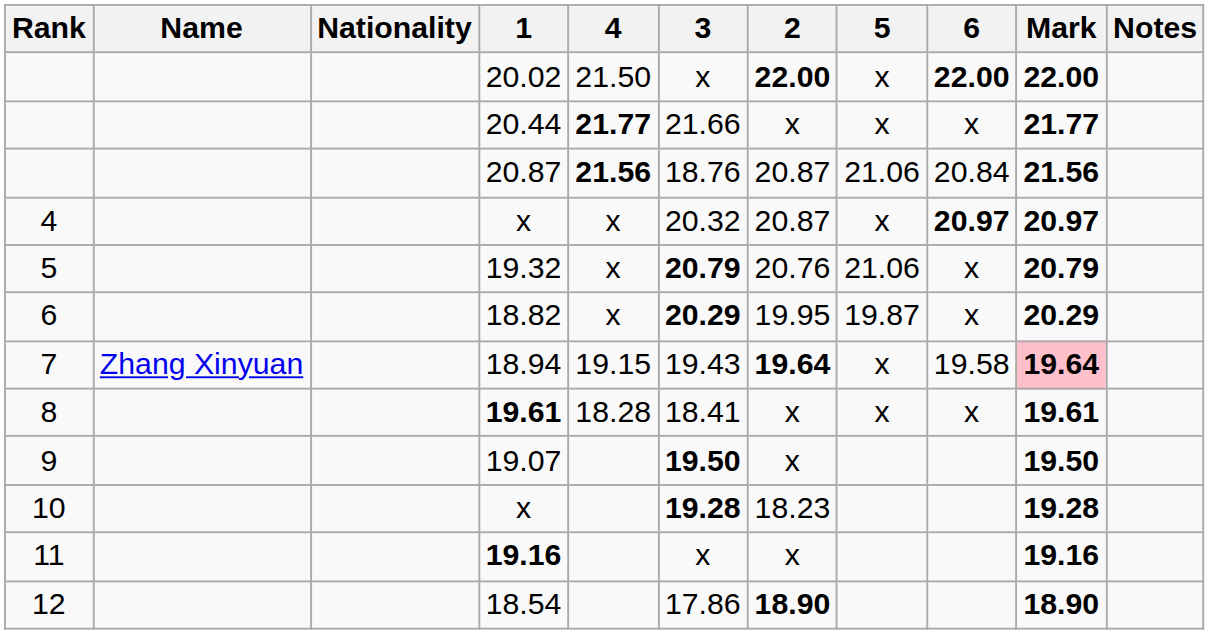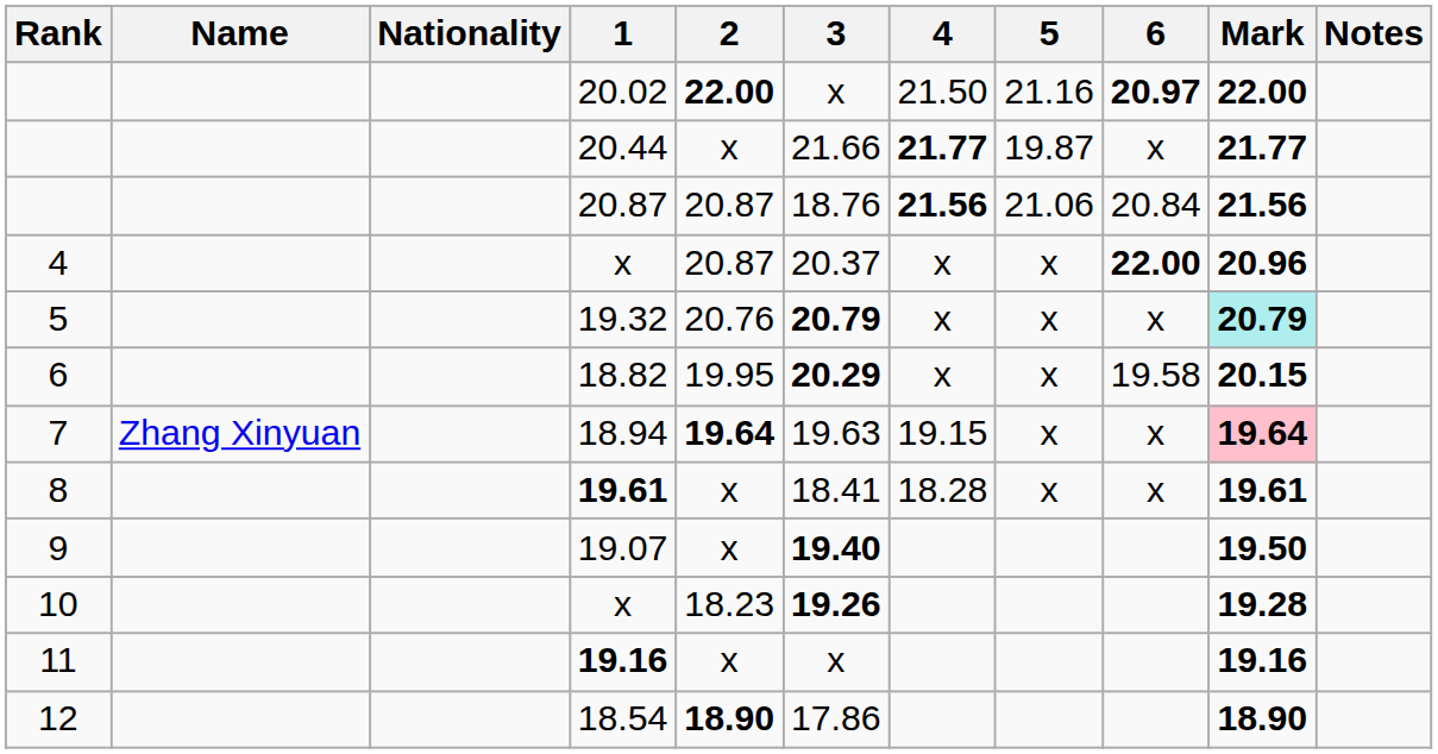 <table class="wikitable sortable" style="text-align:center">
 <tr>
 <th>Rank</th>
 <th>Name</th>
 <th>Nationality</th>
 <th>1</th>
+<th>2</th>
+<th>3</th>
 <th>4</th>
-<th>3</th>
-<th>2</th>
 <th>5</th>
 <th>6</th>
 <th>Mark</th>
 <th>Notes</th>
 </tr>
 <tr>
 <td></td>
 <td align=left></td>
 <td align=left></td>
 <td>20.02</td>
-<td>21.50</td>
-<td>x</td>
 <td><strong>22.00</strong></td>
 <td>x</td>
-<td><strong>22.00</strong></td>
+<td>21.50</td>
+<td>21.16</td>
+<td><strong>20.97</strong></td>
 <td><strong>22.00</strong></td>
 <td></td>
 </tr>
 <tr>
 <td></td>
 <td align=left></td>
 <td align=left></td>
 <td>20.44</td>
+<td>x</td>
+<td>21.66</td>
 <td><strong>21.77</strong></td>
-<td>21.66</td>
-<td>x</td>
-<td>x</td>
+<td>19.87</td>
 <td>x</td>
 <td><strong>21.77</strong></td>
 <td></td>
 </tr>
 <tr>
 <td></td>
 <td align=left></td>
 <td align=left></td>
 <td>20.87</td>
+<td>20.87</td>
+<td>18.76</td>
 <td><strong>21.56</strong></td>
-<td>18.76</td>
-<td>20.87</td>
 <td>21.06</td>
 <td>20.84</td>
 <td><strong>21.56</strong></td>
 <td></td>
 </tr>
 <tr>
 <td>4</td>
 <td align=left></td>
 <td align=left></td>
 <td>x</td>
+<td>20.87</td>
+<td>20.37</td>
 <td>x</td>
-<td>20.32</td>
-<td>20.87</td>
 <td>x</td>
-<td><strong>20.97</strong></td>
-<td><strong>20.97</strong></td>
+<td><strong>22.00</strong></td>
+<td><strong>20.96</strong></td>
 <td></td>
 </tr>
 <tr>
 <td>5</td>
 <td align=left></td>
 <td align=left></td>
 <td>19.32</td>
+<td>20.76</td>
+<td><strong>20.79</strong></td>
 <td>x</td>
-<td><strong>20.79</strong></td>
-<td>20.76</td>
-<td>21.06</td>
 <td>x</td>
-<td><strong>20.79</strong></td>
+<td>x</td>
+<td style="background: paleturquoise;"><strong>20.79</strong></td>
 <td></td>
 </tr>
 <tr>
 <td>6</td>
 <td align=left></td>
 <td align=left></td>
 <td>18.82</td>
+<td>19.95</td>
+<td><strong>20.29</strong></td>
 <td>x</td>
-<td><strong>20.29</strong></td>
-<td>19.95</td>
-<td>19.87</td>
 <td>x</td>
-<td><strong>20.29</strong></td>
+<td>19.58</td>
+<td><strong>20.15</strong></td>
 <td></td>
 </tr>
 <tr>
 <td>7</td>
 <td align=left><a href='#'>Zhang Xinyuan</a></td>
 <td align=left></td>
 <td>18.94</td>
+<td><strong>19.64</strong></td>
+<td>19.63</td>
 <td>19.15</td>
-<td>19.43</td>
-<td><strong>19.64</strong></td>
 <td>x</td>
-<td>19.58</td>
+<td>x</td>
 <td style="background: pink;"><strong>19.64</strong></td>
 <td></td>
 </tr>
 <tr>
 <td>8</td>
 <td align=left></td>
 <td align=left></td>
 <td><strong>19.61</strong></td>
+<td>x</td>
+<td>18.41</td>
 <td>18.28</td>
-<td>18.41</td>
-<td>x</td>
 <td>x</td>
 <td>x</td>
 <td><strong>19.61</strong></td>
 <td></td>
 </tr>
 <tr>
 <td>9</td>
 <td align=left></td>
 <td align=left></td>
 <td>19.07</td>
+<td>x</td>
+<td><strong>19.40</strong></td>
 <td></td>
-<td><strong>19.50</strong></td>
-<td>x</td>
 <td></td>
 <td></td>
 <td><strong>19.50</strong></td>
 <td></td>
 </tr>
 <tr>
 <td>10</td>
 <td align=left></td>
 <td align=left></td>
 <td>x</td>
+<td>18.23</td>
+<td><strong>19.26</strong></td>
 <td></td>
-<td><strong>19.28</strong></td>
-<td>18.23</td>
 <td></td>
 <td></td>
 <td><strong>19.28</strong></td>
 <td></td>
 </tr>
 <tr>
 <td>11</td>
 <td align=left></td>
 <td align=left></td>
 <td><strong>19.16</strong></td>
-<td></td>
 <td>x</td>
 <td>x</td>
+<td></td>
 <td></td>
 <td></td>
 <td><strong>19.16</strong></td>
 <td></td>
 </tr>
 <tr>
 <td>12</td>
 <td align=left></td>
 <td align=left></td>
 <td>18.54</td>
+<td><strong>18.90</strong></td>
+<td>17.86</td>
 <td></td>
-<td>17.86</td>
-<td><strong>18.90</strong></td>
 <td></td>
 <td></td>
 <td><strong>18.90</strong></td>
 <td></td>
 </tr>
 </table>
